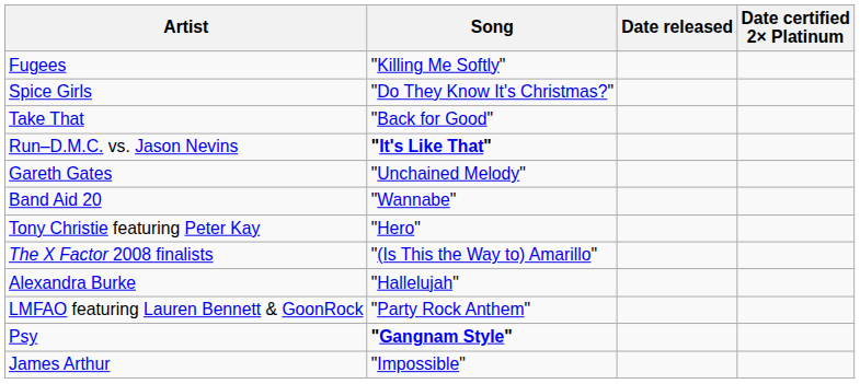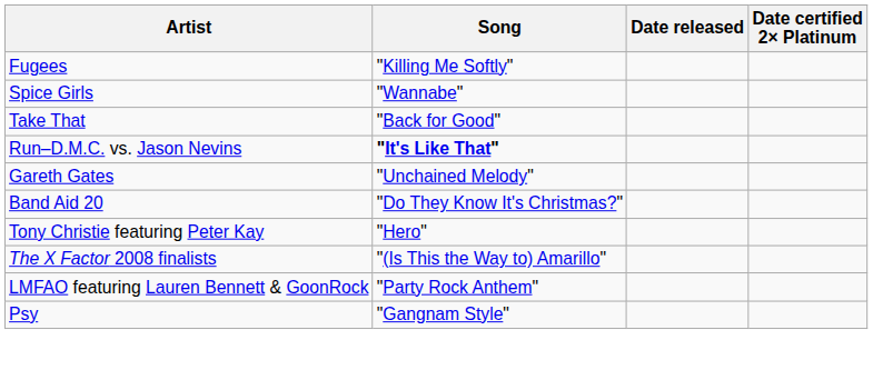 <table class="wikitable plainrowheaders sortable">
 <tr>
 <th scope=col>Artist</th>
 <th scope=col>Song</th>
 <th scope=col>Date released</th>
 <th scope=col>Date certified<br>2× Platinum</th>
 </tr>
 <tr>
 <td><a href='#'>Fugees</a></td>
 <td>"<a href='#'>Killing Me Softly</a>"</td>
 <td></td>
 <td></td>
 </tr>
 <tr>
 <td><a href='#'>Spice Girls</a></td>
-<td>"<a href='#'>Do They Know It's Christmas?</a>"</td>
+<td>"<a href='#'>Wannabe</a>"</td>
 <td></td>
 <td></td>
 </tr>
 <tr>
 <td><a href='#'>Take That</a></td>
 <td>"<a href='#'>Back for Good</a>"</td>
 <td></td>
 <td></td>
 </tr>
 <tr>
 <td><a href='#'>Run–D.M.C.</a> vs. <a href='#'>Jason Nevins</a></td>
 <td><strong>"<a href='#'>It's Like That</a>"</strong></td>
 <td></td>
 <td></td>
 </tr>
 <tr>
 <td><a href='#'>Gareth Gates</a></td>
 <td>"<a href='#'>Unchained Melody</a>"</td>
 <td></td>
 <td></td>
 </tr>
 <tr>
 <td><a href='#'>Band Aid 20</a></td>
-<td>"<a href='#'>Wannabe</a>"</td>
+<td>"<a href='#'>Do They Know It's Christmas?</a>"</td>
 <td></td>
 <td></td>
 </tr>
 <tr>
 <td><a href='#'>Tony Christie</a> featuring <a href='#'>Peter Kay</a></td>
 <td>"<a href='#'>Hero</a>"</td>
 <td></td>
 <td></td>
 </tr>
 <tr>
 <td><a href='#'><em>The X Factor</em> 2008 finalists</a></td>
 <td>"<a href='#'>(Is This the Way to) Amarillo</a>"</td>
 <td></td>
 <td></td>
 </tr>
 <tr>
-<td><a href='#'>Alexandra Burke</a></td>
-<td>"<a href='#'>Hallelujah</a>"</td>
-<td></td>
-<td></td>
-</tr>
-<tr>
 <td><a href='#'>LMFAO</a> featuring <a href='#'>Lauren Bennett</a> & <a href='#'>GoonRock</a></td>
 <td>"<a href='#'>Party Rock Anthem</a>"</td>
 <td></td>
 <td></td>
 </tr>
 <tr>
 <td><a href='#'>Psy</a></td>
-<td><strong>"<a href='#'>Gangnam Style</a>"</strong></td>
-<td></td>
-<td></td>
-</tr>
-<tr>
-<td><a href='#'>James Arthur</a></td>
-<td>"<a href='#'>Impossible</a>"</td>
+<td>"<a href='#'>Gangnam Style</a>"</td>
 <td></td>
 <td></td>
 </tr>
 </table>
